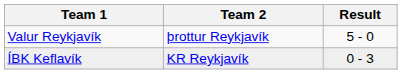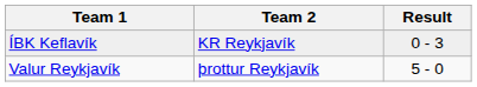 <table class="wikitable">
 <tr>
 <th width="180">Team 1</th>
 <th width="180">Team 2</th>
 <th width="80">Result</th>
 </tr>
+<tr style="background:#EFEFEF">
+<td><a href='#'>ÍBK Keflavík</a></td>
+<td><a href='#'>KR Reykjavík</a></td>
+<td align="center">0 - 3</td>
+</tr>
 <tr>
 <td><a href='#'>Valur Reykjavík</a></td>
 <td><a href='#'>þrottur Reykjavík</a></td>
 <td align="center">5 - 0</td>
 </tr>
-<tr style="background:#EFEFEF">
-<td><a href='#'>ÍBK Keflavík</a></td>
-<td><a href='#'>KR Reykjavík</a></td>
-<td align="center">0 - 3</td>
-</tr>
 </table>
